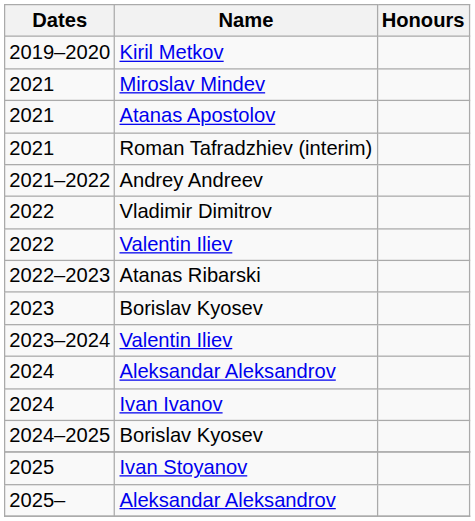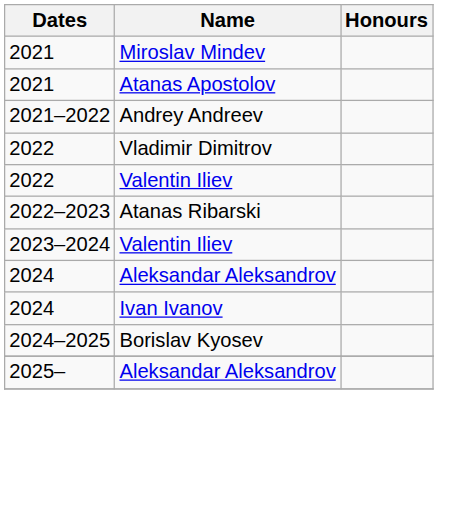 <table class="wikitable">
 <tr>
 <th>Dates</th>
 <th>Name</th>
 <th>Honours</th>
-</tr>
-<tr>
-<td>2019–2020</td>
-<td> <a href='#'>Kiril Metkov</a></td>
-<td></td>
 </tr>
 <tr>
 <td>2021</td>
 <td> <a href='#'>Miroslav Mindev</a></td>
 <td></td>
 </tr>
 <tr>
 <td>2021</td>
 <td> <a href='#'>Atanas Apostolov</a></td>
-<td></td>
-</tr>
-<tr>
-<td>2021</td>
-<td> Roman Tafradzhiev (interim)</td>
 <td></td>
 </tr>
 <tr>
 <td>2021–2022</td>
 <td> Andrey Andreev</td>
 <td></td>
 </tr>
 <tr>
 <td>2022</td>
 <td> Vladimir Dimitrov</td>
 <td></td>
 </tr>
 <tr>
 <td>2022</td>
 <td> <a href='#'>Valentin Iliev</a></td>
 <td></td>
 </tr>
 <tr>
 <td>2022–2023</td>
 <td> Atanas Ribarski</td>
-<td></td>
-</tr>
-<tr>
-<td>2023</td>
-<td> Borislav Kyosev</td>
 <td></td>
 </tr>
 <tr>
 <td>2023–2024</td>
 <td> <a href='#'>Valentin Iliev</a></td>
 <td></td>
 </tr>
 <tr>
 <td>2024</td>
 <td> <a href='#'>Aleksandar Aleksandrov</a></td>
 <td></td>
 </tr>
 <tr>
 <td>2024</td>
 <td> <a href='#'>Ivan Ivanov</a></td>
 <td></td>
 </tr>
 <tr>
 <td>2024–2025</td>
 <td> Borislav Kyosev</td>
 <td></td>
 </tr>
 <tr>
 </tr>
 <tr>
-<td>2025</td>
-<td> <a href='#'>Ivan Stoyanov</a></td>
-<td></td>
-</tr>
-<tr>
 <td>2025–</td>
 <td> <a href='#'>Aleksandar Aleksandrov</a></td>
 <td></td>
 </tr>
 <tr>
 </tr>
 </table>
